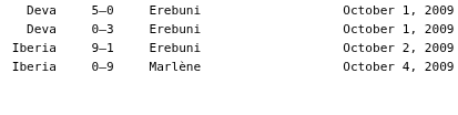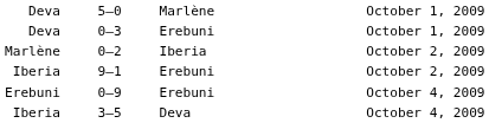 <table style="text-align:center; font-size:90%">
 <tr>
 <th width=180></th>
 <th width=80></th>
 <th width=180></th>
 <th width=200></th>
 </tr>
 <tr>
 <td align=right>Deva</td>
 <td>5–0</td>
-<td align=left>Erebuni</td>
+<td align=left>Marlène</td>
 <td align=left>October 1, 2009</td>
 </tr>
 <tr>
 <td align=right>Deva</td>
 <td>0–3</td>
 <td align=left>Erebuni</td>
 <td align=left>October 1, 2009</td>
 </tr>
 <tr>
+<td align=right>Marlène</td>
+<td>0–2</td>
+<td align=left>Iberia</td>
+<td align=left>October 2, 2009</td>
+</tr>
+<tr>
 <td align=right>Iberia</td>
 <td>9–1</td>
 <td align=left>Erebuni</td>
 <td align=left>October 2, 2009</td>
 </tr>
 <tr>
+<td align=right>Erebuni</td>
+<td>0–9</td>
+<td align=left>Erebuni</td>
+<td align=left>October 4, 2009</td>
+</tr>
+<tr>
 <td align=right>Iberia</td>
-<td>0–9</td>
-<td align=left>Marlène</td>
+<td>3–5</td>
+<td align=left>Deva</td>
 <td align=left>October 4, 2009</td>
 </tr>
 </table>
